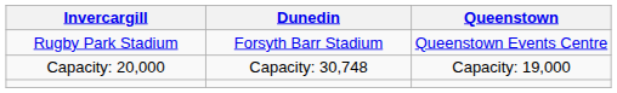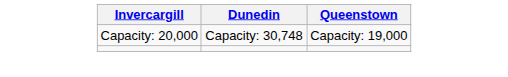 <table class="wikitable" style="text-align:center; margin: 1em auto;">
 <tr>
 <th width="33%"><a href='#'>Invercargill</a></th>
 <th width="34%"><a href='#'>Dunedin</a></th>
 <th width="34%"><a href='#'>Queenstown</a></th>
-</tr>
-<tr>
-<td><a href='#'>Rugby Park Stadium</a></td>
-<td><a href='#'>Forsyth Barr Stadium</a></td>
-<td><a href='#'>Queenstown Events Centre</a></td>
 </tr>
 <tr>
 <td>Capacity: 20,000</td>
 <td>Capacity: 30,748</td>
 <td>Capacity: 19,000</td>
 </tr>
 <tr>
 <td></td>
 <td></td>
 <td></td>
 </tr>
 </table>
